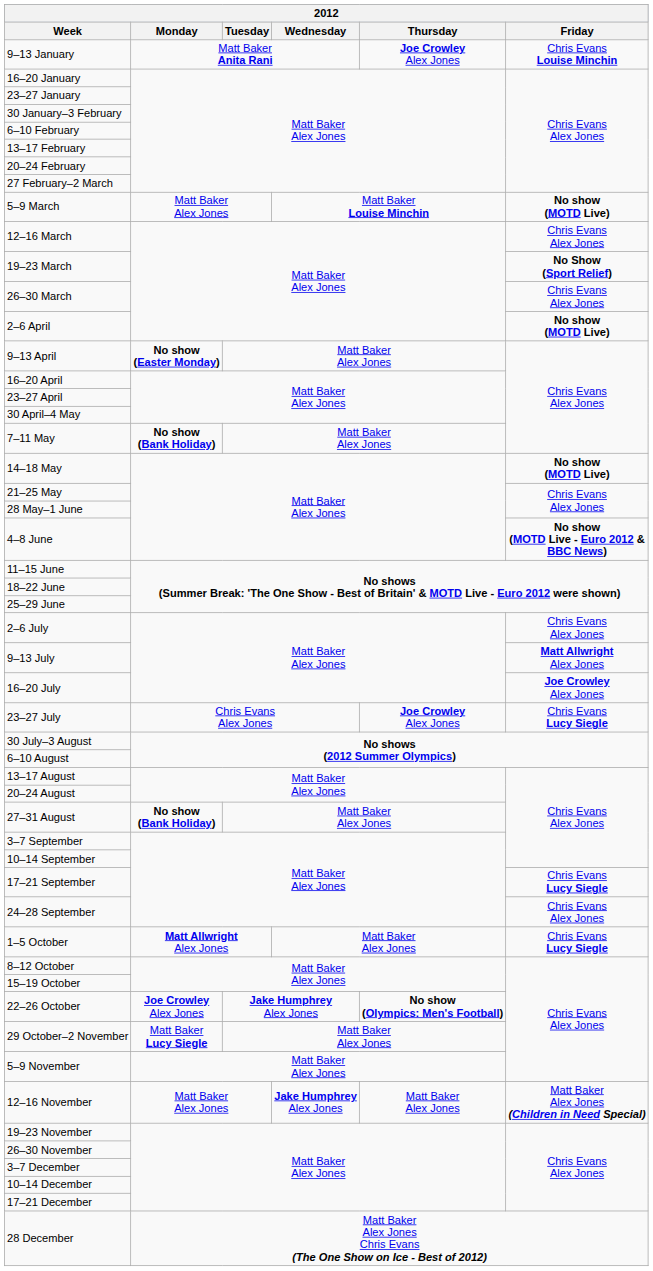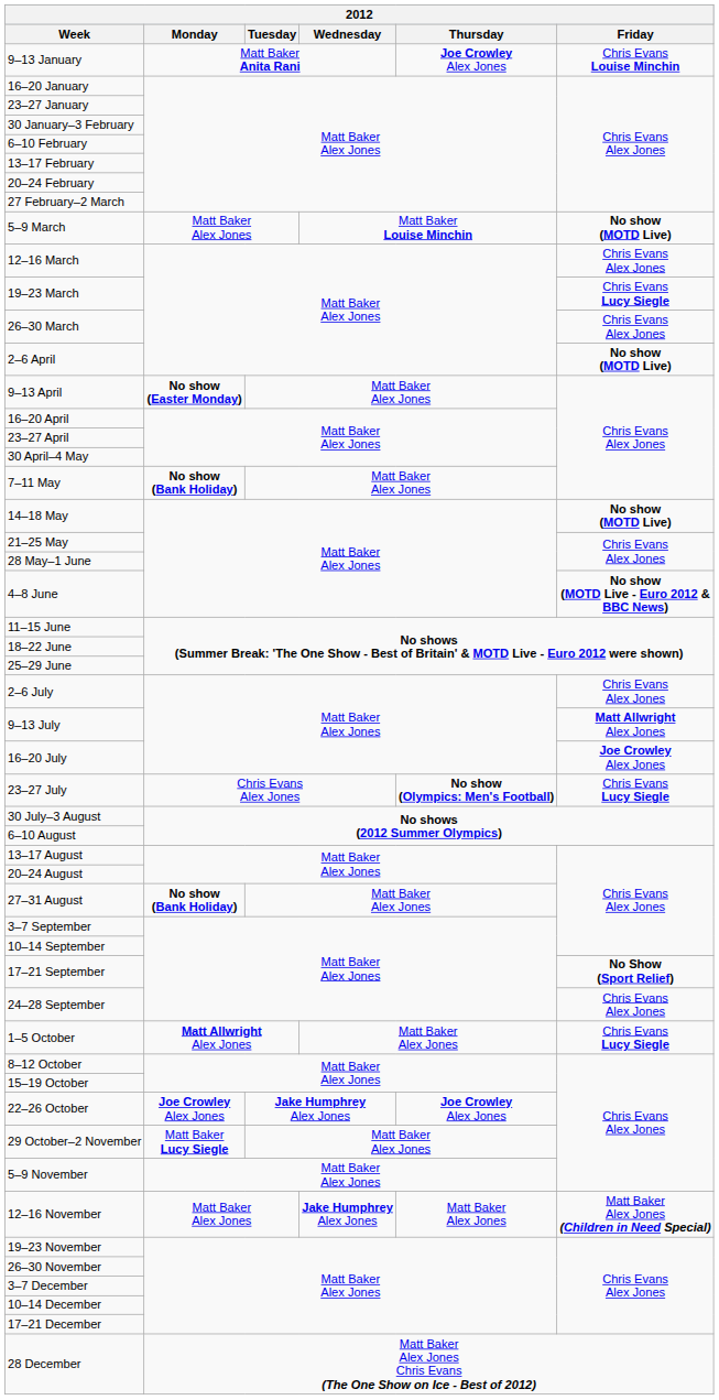 <table class="wikitable mw-collapsible" style="border:1px #aaa solid; font-size:90%;">
 <tr style="text-align:center; background:#b0c4de;">
 <th colspan=6>2012</th>
 </tr>
 <tr>
 <th>Week</th>
 <th>Monday</th>
 <th>Tuesday</th>
 <th>Wednesday</th>
 <th>Thursday</th>
 <th>Friday</th>
 </tr>
 <tr>
 <td>9–13 January</td>
 <td colspan="3" style="text-align:center;"><a href='#'>Matt Baker</a> <br><strong><a href='#'>Anita Rani</a></strong></td>
 <td style="text-align:center;"><strong><a href='#'>Joe Crowley</a></strong> <br><a href='#'>Alex Jones</a></td>
 <td style="text-align:center;"><a href='#'>Chris Evans</a> <br><strong><a href='#'>Louise Minchin</a></strong></td>
 </tr>
 <tr>
 <td>16–20 January</td>
 <td rowspan="7" colspan="4" style="text-align:center;"><a href='#'>Matt Baker</a> <br><a href='#'>Alex Jones</a></td>
 <td rowspan="7" style="text-align:center;"><a href='#'>Chris Evans</a> <br><a href='#'>Alex Jones</a></td>
 </tr>
 <tr>
 <td>23–27 January</td>
 </tr>
 <tr>
 <td>30 January–3 February</td>
 </tr>
 <tr>
 <td>6–10 February</td>
 </tr>
 <tr>
 <td>13–17 February</td>
 </tr>
 <tr>
 <td>20–24 February</td>
 </tr>
 <tr>
 <td>27 February–2 March</td>
 </tr>
 <tr>
 <td>5–9 March</td>
 <td colspan="2" style="text-align:center;"><a href='#'>Matt Baker</a> <br><a href='#'>Alex Jones</a></td>
 <td colspan="2" style="text-align:center;"><a href='#'>Matt Baker</a> <br><strong><a href='#'>Louise Minchin</a></strong></td>
 <td style="text-align:center;"><strong>No show<br>(<a href='#'>MOTD</a> Live)</strong></td>
 </tr>
 <tr>
 <td>12–16 March</td>
 <td rowspan="4" colspan="4" style="text-align:center;"><a href='#'>Matt Baker</a> <br><a href='#'>Alex Jones</a></td>
 <td style="text-align:center;"><a href='#'>Chris Evans</a> <br><a href='#'>Alex Jones</a></td>
 </tr>
 <tr>
 <td>19–23 March</td>
-<td style="text-align:center;"><strong>No Show<br>(<a href='#'>Sport Relief</a>)</strong></td>
+<td style="text-align:center;"><a href='#'>Chris Evans</a> <br><strong><a href='#'>Lucy Siegle</a></strong></td>
 </tr>
 <tr>
 <td>26–30 March</td>
 <td style="text-align:center;"><a href='#'>Chris Evans</a> <br><a href='#'>Alex Jones</a></td>
 </tr>
 <tr>
 <td>2–6 April</td>
 <td style="text-align:center;"><strong>No show<br>(<a href='#'>MOTD</a> Live)</strong></td>
 </tr>
 <tr>
 <td>9–13 April</td>
 <td style="text-align:center;"><strong>No show<br>(<a href='#'>Easter Monday</a>)</strong></td>
 <td colspan="3" style="text-align:center;"><a href='#'>Matt Baker</a> <br><a href='#'>Alex Jones</a></td>
 <td rowspan="5" style="text-align:center;"><a href='#'>Chris Evans</a> <br><a href='#'>Alex Jones</a></td>
 </tr>
 <tr>
 <td>16–20 April</td>
 <td rowspan="3" colspan="4" style="text-align:center;"><a href='#'>Matt Baker</a> <br><a href='#'>Alex Jones</a></td>
 </tr>
 <tr>
 <td>23–27 April</td>
 </tr>
 <tr>
 <td>30 April–4 May</td>
 </tr>
 <tr>
 <td>7–11 May</td>
 <td style="text-align:center;"><strong>No show<br>(<a href='#'>Bank Holiday</a>)</strong></td>
 <td colspan="3" style="text-align:center;"><a href='#'>Matt Baker</a> <br><a href='#'>Alex Jones</a></td>
 </tr>
 <tr>
 <td>14–18 May</td>
 <td rowspan="4" colspan="4" style="text-align:center;"><a href='#'>Matt Baker</a> <br><a href='#'>Alex Jones</a></td>
 <td style="text-align:center;"><strong>No show<br>(<a href='#'>MOTD</a> Live)</strong></td>
 </tr>
 <tr>
 <td>21–25 May</td>
 <td rowspan="2" style="text-align:center;"><a href='#'>Chris Evans</a> <br><a href='#'>Alex Jones</a></td>
 </tr>
 <tr>
 <td>28 May–1 June</td>
 </tr>
 <tr>
 <td>4–8 June</td>
 <td style="text-align:center;"><strong>No show<br>(<a href='#'>MOTD</a> Live - <a href='#'>Euro 2012</a> & <br><a href='#'>BBC News</a>)</strong></td>
 </tr>
 <tr>
 <td>11–15 June</td>
 <td rowspan="3" colspan="5" style="text-align:center;"><strong>No shows<br>(Summer Break: 'The One Show - Best of Britain' & <a href='#'>MOTD</a> Live - <a href='#'>Euro 2012</a> were shown)</strong></td>
 </tr>
 <tr>
 <td>18–22 June</td>
 </tr>
 <tr>
 <td>25–29 June</td>
 </tr>
 <tr>
 <td>2–6 July</td>
 <td rowspan="3" colspan="4" style="text-align:center;"><a href='#'>Matt Baker</a> <br><a href='#'>Alex Jones</a></td>
 <td style="text-align:center;"><a href='#'>Chris Evans</a> <br><a href='#'>Alex Jones</a></td>
 </tr>
 <tr>
 <td>9–13 July</td>
 <td style="text-align:center;"><strong><a href='#'>Matt Allwright</a></strong> <br><a href='#'>Alex Jones</a></td>
 </tr>
 <tr>
 <td>16–20 July</td>
 <td style="text-align:center;"><strong><a href='#'>Joe Crowley</a></strong> <br><a href='#'>Alex Jones</a></td>
 </tr>
 <tr>
 <td>23–27 July</td>
 <td colspan="3" style="text-align:center;"><a href='#'>Chris Evans</a> <br><a href='#'>Alex Jones</a></td>
-<td style="text-align:center;"><strong><a href='#'>Joe Crowley</a></strong> <br><a href='#'>Alex Jones</a></td>
+<td style="text-align:center;"><strong>No show<br>(<a href='#'>Olympics: Men's Football</a>)</strong></td>
 <td style="text-align:center;"><a href='#'>Chris Evans</a> <br><strong><a href='#'>Lucy Siegle</a></strong></td>
 </tr>
 <tr>
 <td>30 July–3 August</td>
 <td rowspan="2" colspan="5" style="text-align:center;"><strong>No shows<br>(<a href='#'>2012 Summer Olympics</a>)</strong></td>
 </tr>
 <tr>
 <td>6–10 August</td>
 </tr>
 <tr>
 <td>13–17 August</td>
 <td rowspan="2" colspan="4" style="text-align:center;"><a href='#'>Matt Baker</a> <br><a href='#'>Alex Jones</a></td>
 <td rowspan="5" style="text-align:center;"><a href='#'>Chris Evans</a> <br><a href='#'>Alex Jones</a></td>
 </tr>
 <tr>
 <td>20–24 August</td>
 </tr>
 <tr>
 <td>27–31 August</td>
 <td style="text-align:center;"><strong>No show<br>(<a href='#'>Bank Holiday</a>)</strong></td>
 <td colspan="3" style="text-align:center;"><a href='#'>Matt Baker</a> <br><a href='#'>Alex Jones</a></td>
 </tr>
 <tr>
 <td>3–7 September</td>
 <td rowspan="4" colspan="4" style="text-align:center;"><a href='#'>Matt Baker</a> <br><a href='#'>Alex Jones</a></td>
 </tr>
 <tr>
 <td>10–14 September</td>
 </tr>
 <tr>
 <td>17–21 September</td>
-<td style="text-align:center;"><a href='#'>Chris Evans</a> <br><strong><a href='#'>Lucy Siegle</a></strong></td>
+<td style="text-align:center;"><strong>No Show<br>(<a href='#'>Sport Relief</a>)</strong></td>
 </tr>
 <tr>
 <td>24–28 September</td>
 <td style="text-align:center;"><a href='#'>Chris Evans</a> <br><a href='#'>Alex Jones</a></td>
 </tr>
 <tr>
 <td>1–5 October</td>
 <td colspan="2" style="text-align:center;"><strong><a href='#'>Matt Allwright</a></strong> <br><a href='#'>Alex Jones</a></td>
 <td colspan="2" style="text-align:center;"><a href='#'>Matt Baker</a> <br><a href='#'>Alex Jones</a></td>
 <td style="text-align:center;"><a href='#'>Chris Evans</a> <br><strong><a href='#'>Lucy Siegle</a></strong></td>
 </tr>
 <tr>
 <td>8–12 October</td>
 <td rowspan="2" colspan="4" style="text-align:center;"><a href='#'>Matt Baker</a> <br><a href='#'>Alex Jones</a></td>
 <td rowspan="5" style="text-align:center;"><a href='#'>Chris Evans</a> <br><a href='#'>Alex Jones</a></td>
 </tr>
 <tr>
 <td>15–19 October</td>
 </tr>
 <tr>
 <td>22–26 October</td>
 <td style="text-align:center;"><strong><a href='#'>Joe Crowley</a></strong> <br><a href='#'>Alex Jones</a></td>
 <td colspan="2" style="text-align:center;"><strong><a href='#'>Jake Humphrey</a></strong> <br><a href='#'>Alex Jones</a></td>
-<td style="text-align:center;"><strong>No show<br>(<a href='#'>Olympics: Men's Football</a>)</strong></td>
+<td style="text-align:center;"><strong><a href='#'>Joe Crowley</a></strong> <br><a href='#'>Alex Jones</a></td>
 </tr>
 <tr>
 <td>29 October–2 November</td>
 <td style="text-align:center;"><a href='#'>Matt Baker</a> <br><strong><a href='#'>Lucy Siegle</a></strong></td>
 <td colspan="3" style="text-align:center;"><a href='#'>Matt Baker</a> <br><a href='#'>Alex Jones</a></td>
 </tr>
 <tr>
 <td>5–9 November</td>
 <td colspan="4" style="text-align:center;"><a href='#'>Matt Baker</a> <br><a href='#'>Alex Jones</a></td>
 </tr>
 <tr>
 <td>12–16 November</td>
 <td colspan="2" style="text-align:center;"><a href='#'>Matt Baker</a> <br><a href='#'>Alex Jones</a></td>
 <td style="text-align:center;"><strong><a href='#'>Jake Humphrey</a></strong> <br><a href='#'>Alex Jones</a></td>
 <td style="text-align:center;"><a href='#'>Matt Baker</a> <br><a href='#'>Alex Jones</a></td>
 <td style="text-align:center;"><a href='#'>Matt Baker</a> <br><a href='#'>Alex Jones</a><br> <strong><em>(<a href='#'>Children in Need</a> Special)</em></strong></td>
 </tr>
 <tr>
 <td>19–23 November</td>
 <td rowspan="5" colspan="4" style="text-align:center;"><a href='#'>Matt Baker</a> <br><a href='#'>Alex Jones</a></td>
 <td rowspan="5" style="text-align:center;"><a href='#'>Chris Evans</a> <br><a href='#'>Alex Jones</a></td>
 </tr>
 <tr>
 <td>26–30 November</td>
 </tr>
 <tr>
 <td>3–7 December</td>
 </tr>
 <tr>
 <td>10–14 December</td>
 </tr>
 <tr>
 <td>17–21 December</td>
 </tr>
 <tr>
 <td>28 December</td>
 <td colspan="5" style="text-align:center;"><a href='#'>Matt Baker</a> <br><a href='#'>Alex Jones</a> <br><a href='#'>Chris Evans</a> <br> <strong><em>(The One Show on Ice - Best of 2012)</em></strong></td>
 </tr>
 </table>
